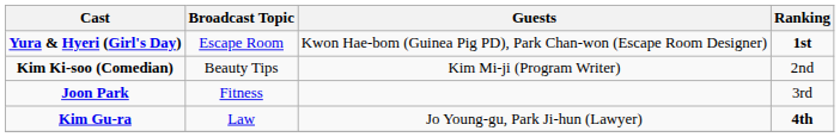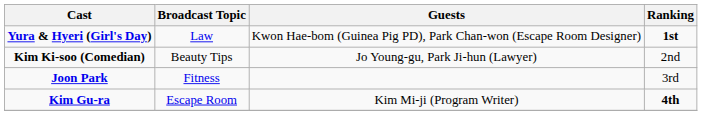 <table class="wikitable" style="font-size:90%;">
 <tr>
 <th>Cast</th>
 <th>Broadcast Topic</th>
 <th>Guests</th>
 <th>Ranking</th>
 </tr>
 <tr align="center">
 <td><strong><a href='#'>Yura</a> & <a href='#'>Hyeri</a> (<a href='#'>Girl's Day</a>)</strong></td>
-<td><a href='#'>Escape Room</a></td>
+<td><a href='#'>Law</a></td>
 <td>Kwon Hae-bom (Guinea Pig PD), Park Chan-won (Escape Room Designer)</td>
 <td><strong>1st</strong></td>
 </tr>
 <tr align="center">
 <td><strong>Kim Ki-soo (Comedian)</strong></td>
 <td>Beauty Tips</td>
-<td>Kim Mi-ji (Program Writer)</td>
+<td>Jo Young-gu, Park Ji-hun (Lawyer)</td>
 <td>2nd</td>
 </tr>
 <tr align="center">
 <td><strong><a href='#'>Joon Park</a></strong></td>
 <td><a href='#'>Fitness</a></td>
 <td></td>
 <td>3rd</td>
 </tr>
 <tr align="center">
 <td><strong><a href='#'>Kim Gu-ra</a></strong></td>
-<td><a href='#'>Law</a></td>
-<td>Jo Young-gu, Park Ji-hun (Lawyer)</td>
+<td><a href='#'>Escape Room</a></td>
+<td>Kim Mi-ji (Program Writer)</td>
 <td><strong>4th</strong></td>
 </tr>
 <tr>
 </tr>
 </table>
